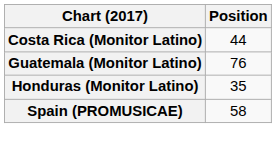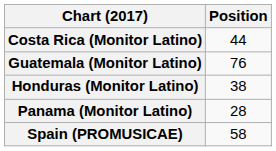 <table class="wikitable sortable plainrowheaders" style="text-align:center">
 <tr>
 <th scope="col">Chart (2017)</th>
 <th scope="col">Position</th>
 </tr>
 <tr>
 <th scope="row">Costa Rica (Monitor Latino)</th>
 <td>44</td>
 </tr>
 <tr>
 <th scope="row">Guatemala (Monitor Latino)</th>
 <td>76</td>
 </tr>
 <tr>
 <th scope="row">Honduras (Monitor Latino)</th>
-<td>35</td>
+<td>38</td>
+</tr>
+<tr>
+<th scope="row">Panama (Monitor Latino)</th>
+<td>28</td>
 </tr>
 <tr>
 <th scope="row">Spain (PROMUSICAE)</th>
 <td>58</td>
 </tr>
 </table>
